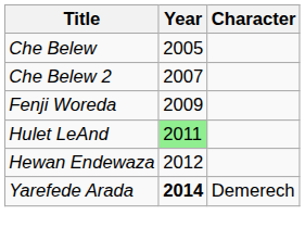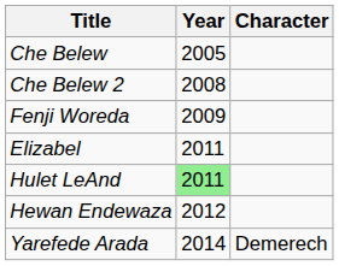 <table class="wikitable">
 <tr>
 <th>Title</th>
 <th>Year</th>
 <th>Character</th>
 </tr>
 <tr>
 <td><em>Che Belew</em></td>
 <td>2005</td>
 <td></td>
 </tr>
 <tr>
 <td><em>Che Belew 2</em></td>
-<td>2007</td>
+<td>2008</td>
 <td></td>
 </tr>
 <tr>
 <td><em>Fenji Woreda</em></td>
 <td>2009</td>
+<td></td>
+</tr>
+<tr>
+<td><em>Elizabel</em></td>
+<td>2011</td>
 <td></td>
 </tr>
 <tr>
 <td><em>Hulet LeAnd</em></td>
 <td style="background: lightgreen;">2011</td>
 <td></td>
 </tr>
 <tr>
 <td><em>Hewan Endewaza</em></td>
 <td>2012</td>
 <td></td>
 </tr>
 <tr>
 <td><em>Yarefede Arada</em></td>
-<td><strong>2014</strong></td>
+<td>2014</td>
 <td>Demerech</td>
 </tr>
 </table>
